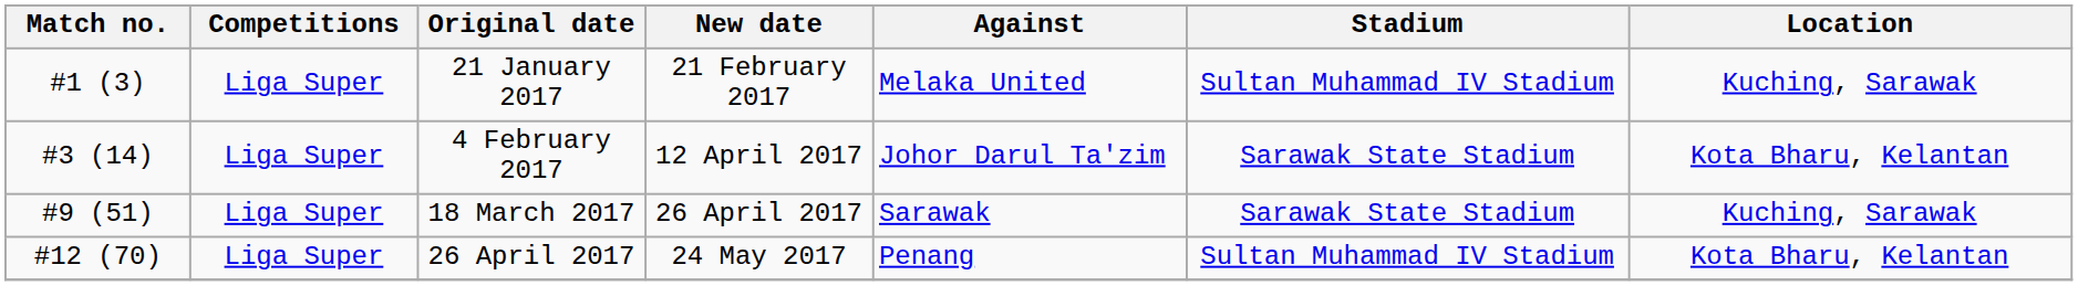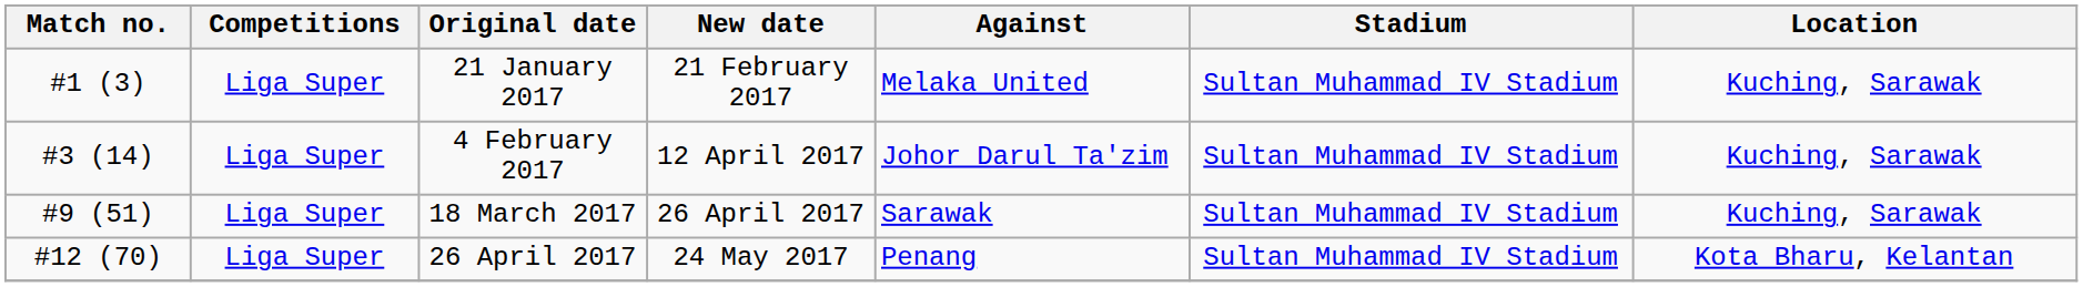 <table class="wikitable sortable" style="font-size: 95%; text-align: center;">
 <tr>
 <th scope="col" style="width:80px;">Match no.</th>
 <th scope="col" style="width:100px;">Competitions</th>
 <th scope="col" style="width:100px;">Original date</th>
 <th scope="col" style="width:100px;">New date</th>
 <th scope="col" style="width:140px;">Against</th>
 <th scope="col" style="width:200px;">Stadium</th>
 <th scope="col" style="width:200px;">Location</th>
 </tr>
 <tr>
 <td>#1 (3)</td>
 <td><a href='#'>Liga Super</a></td>
 <td>21 January 2017</td>
 <td>21 February 2017</td>
 <td align=left> <a href='#'>Melaka United</a></td>
 <td><a href='#'>Sultan Muhammad IV Stadium</a></td>
 <td><a href='#'>Kuching</a>, <a href='#'>Sarawak</a></td>
 </tr>
 <tr>
 <td>#3 (14)</td>
 <td><a href='#'>Liga Super</a></td>
 <td>4 February 2017</td>
 <td>12 April 2017</td>
 <td align=left> <a href='#'>Johor Darul Ta'zim</a></td>
-<td><a href='#'>Sarawak State Stadium</a></td>
-<td><a href='#'>Kota Bharu</a>, <a href='#'>Kelantan</a></td>
+<td><a href='#'>Sultan Muhammad IV Stadium</a></td>
+<td><a href='#'>Kuching</a>, <a href='#'>Sarawak</a></td>
 </tr>
 <tr>
 <td>#9 (51)</td>
 <td><a href='#'>Liga Super</a></td>
 <td>18 March 2017</td>
 <td>26 April 2017</td>
 <td align=left> <a href='#'>Sarawak</a></td>
-<td><a href='#'>Sarawak State Stadium</a></td>
+<td><a href='#'>Sultan Muhammad IV Stadium</a></td>
 <td><a href='#'>Kuching</a>, <a href='#'>Sarawak</a></td>
 </tr>
 <tr>
 <td>#12 (70)</td>
 <td><a href='#'>Liga Super</a></td>
 <td>26 April 2017</td>
 <td>24 May 2017</td>
 <td align=left> <a href='#'>Penang</a></td>
 <td><a href='#'>Sultan Muhammad IV Stadium</a></td>
 <td><a href='#'>Kota Bharu</a>, <a href='#'>Kelantan</a></td>
 </tr>
 <tr>
 </tr>
 </table>
